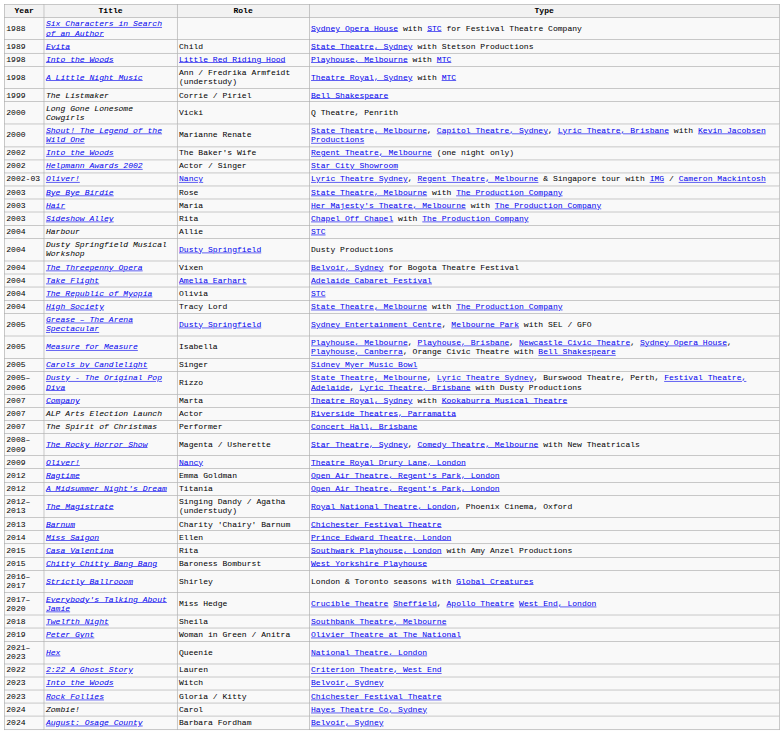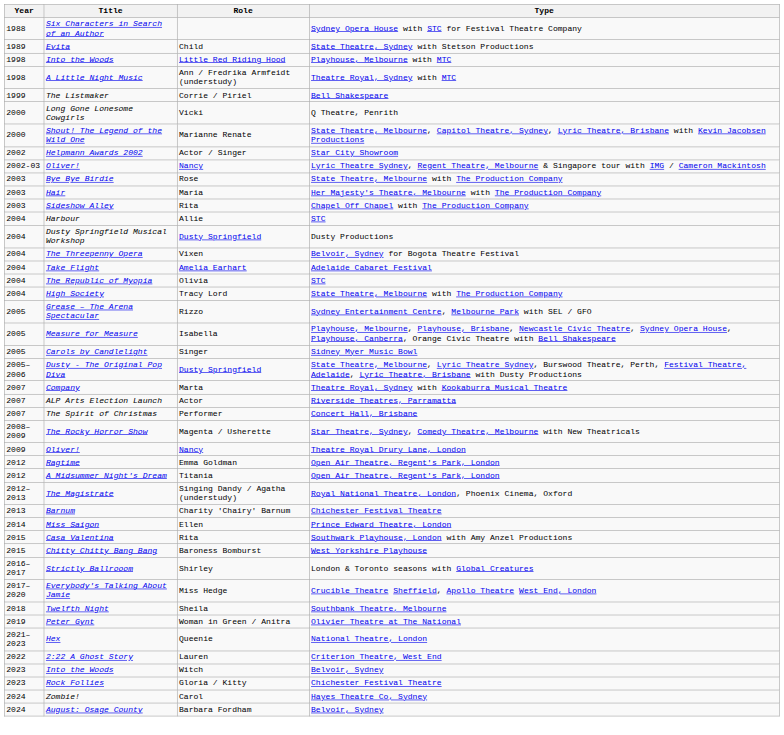 <table class="wikitable">
 <tr>
 <th>Year</th>
 <th>Title</th>
 <th>Role</th>
 <th>Type</th>
 </tr>
 <tr>
 <td>1988</td>
 <td><em><a href='#'>Six Characters in Search of an Author</a></em></td>
 <td></td>
 <td><a href='#'>Sydney Opera House</a> with <a href='#'>STC</a> for Festival Theatre Company</td>
 </tr>
 <tr>
 <td>1989</td>
 <td><em><a href='#'>Evita</a></em></td>
 <td>Child</td>
 <td><a href='#'>State Theatre, Sydney</a> with Stetson Productions</td>
 </tr>
 <tr>
 <td>1998</td>
 <td><em><a href='#'>Into the Woods</a></em></td>
 <td><a href='#'>Little Red Riding Hood</a></td>
 <td><a href='#'>Playhouse, Melbourne</a> with <a href='#'>MTC</a></td>
 </tr>
 <tr>
 <td>1998</td>
 <td><em><a href='#'>A Little Night Music</a></em></td>
 <td>Ann / Fredrika Armfeidt (understudy)</td>
 <td><a href='#'>Theatre Royal, Sydney</a> with <a href='#'>MTC</a></td>
 </tr>
 <tr>
 <td>1999</td>
 <td><em>The Listmaker</em></td>
 <td>Corrie / Piriel</td>
 <td><a href='#'>Bell Shakespeare</a></td>
 </tr>
 <tr>
 <td>2000</td>
 <td><em>Long Gone Lonesome Cowgirls</em></td>
 <td>Vicki</td>
 <td>Q Theatre, Penrith</td>
 </tr>
 <tr>
 <td>2000</td>
 <td><em><a href='#'>Shout! The Legend of the Wild One</a></em></td>
 <td>Marianne Renate</td>
 <td><a href='#'>State Theatre, Melbourne</a>, <a href='#'>Capitol Theatre, Sydney</a>, <a href='#'>Lyric Theatre, Brisbane</a> with <a href='#'>Kevin Jacobsen Productions</a></td>
-</tr>
-<tr>
-<td>2002</td>
-<td><em><a href='#'>Into the Woods</a></em></td>
-<td>The Baker's Wife</td>
-<td><a href='#'>Regent Theatre, Melbourne</a> (one night only)</td>
 </tr>
 <tr>
 <td>2002</td>
 <td><em><a href='#'>Helpmann Awards 2002</a></em></td>
 <td>Actor / Singer</td>
 <td><a href='#'>Star City Showroom</a></td>
 </tr>
 <tr>
 <td>2002-03</td>
 <td><em><a href='#'>Oliver!</a></em></td>
 <td><a href='#'>Nancy</a></td>
 <td><a href='#'>Lyric Theatre Sydney</a>, <a href='#'>Regent Theatre, Melbourne</a> & Singapore tour with <a href='#'>IMG</a> / <a href='#'>Cameron Mackintosh</a></td>
 </tr>
 <tr>
 <td>2003</td>
 <td><em><a href='#'>Bye Bye Birdie</a></em></td>
 <td>Rose</td>
 <td><a href='#'>State Theatre, Melbourne</a> with <a href='#'>The Production Company</a></td>
 </tr>
 <tr>
 <td>2003</td>
 <td><em><a href='#'>Hair</a></em></td>
 <td>Maria</td>
 <td><a href='#'>Her Majesty's Theatre, Melbourne</a> with <a href='#'>The Production Company</a></td>
 </tr>
 <tr>
 <td>2003</td>
 <td><em><a href='#'>Sideshow Alley</a></em></td>
 <td>Rita</td>
 <td><a href='#'>Chapel Off Chapel</a> with <a href='#'>The Production Company</a></td>
 </tr>
 <tr>
 <td>2004</td>
 <td><em>Harbour</em></td>
 <td>Allie</td>
 <td><a href='#'>STC</a></td>
 </tr>
 <tr>
 <td>2004</td>
 <td><em>Dusty Springfield Musical Workshop</em></td>
 <td><a href='#'>Dusty Springfield</a></td>
 <td>Dusty Productions</td>
 </tr>
 <tr>
 <td>2004</td>
 <td><em><a href='#'>The Threepenny Opera</a></em></td>
 <td>Vixen</td>
 <td><a href='#'>Belvoir, Sydney</a> for Bogota Theatre Festival</td>
 </tr>
 <tr>
 <td>2004</td>
 <td><em><a href='#'>Take Flight</a></em></td>
 <td><a href='#'>Amelia Earhart</a></td>
 <td><a href='#'>Adelaide Cabaret Festival</a></td>
 </tr>
 <tr>
 <td>2004</td>
 <td><em><a href='#'>The Republic of Myopia</a></em></td>
 <td>Olivia</td>
 <td><a href='#'>STC</a></td>
 </tr>
 <tr>
 <td>2004</td>
 <td><em><a href='#'>High Society</a></em></td>
 <td>Tracy Lord</td>
 <td><a href='#'>State Theatre, Melbourne</a> with <a href='#'>The Production Company</a></td>
 </tr>
 <tr>
 <td>2005</td>
 <td><em><a href='#'>Grease – The Arena Spectacular</a></em></td>
-<td><a href='#'>Dusty Springfield</a></td>
+<td>Rizzo</td>
 <td><a href='#'>Sydney Entertainment Centre</a>, <a href='#'>Melbourne Park</a> with SEL / GFO</td>
 </tr>
 <tr>
 <td>2005</td>
 <td><em><a href='#'>Measure for Measure</a></em></td>
 <td>Isabella</td>
 <td><a href='#'>Playhouse, Melbourne</a>, <a href='#'>Playhouse, Brisbane</a>, <a href='#'>Newcastle Civic Theatre</a>, <a href='#'>Sydney Opera House</a>, <a href='#'>Playhouse, Canberra</a>, Orange Civic Theatre with <a href='#'>Bell Shakespeare</a></td>
 </tr>
 <tr>
 <td>2005</td>
 <td><em><a href='#'>Carols by Candlelight</a></em></td>
 <td>Singer</td>
 <td><a href='#'>Sidney Myer Music Bowl</a></td>
 </tr>
 <tr>
 <td>2005–2006</td>
 <td><em><a href='#'>Dusty - The Original Pop Diva</a></em></td>
-<td>Rizzo</td>
+<td><a href='#'>Dusty Springfield</a></td>
 <td><a href='#'>State Theatre, Melbourne</a>, <a href='#'>Lyric Theatre Sydney</a>, Burswood Theatre, Perth, <a href='#'>Festival Theatre, Adelaide</a>, <a href='#'>Lyric Theatre, Brisbane</a> with Dusty Productions</td>
 </tr>
 <tr>
 <td>2007</td>
 <td><em><a href='#'>Company</a></em></td>
 <td>Marta</td>
 <td><a href='#'>Theatre Royal, Sydney</a> with <a href='#'>Kookaburra Musical Theatre</a></td>
 </tr>
 <tr>
 <td>2007</td>
 <td><em>ALP Arts Election Launch</em></td>
 <td>Actor</td>
 <td><a href='#'>Riverside Theatres, Parramatta</a></td>
 </tr>
 <tr>
 <td>2007</td>
 <td><em>The Spirit of Christmas</em></td>
 <td>Performer</td>
 <td><a href='#'>Concert Hall, Brisbane</a></td>
 </tr>
 <tr>
 <td>2008–2009</td>
 <td><em><a href='#'>The Rocky Horror Show</a></em></td>
 <td>Magenta / Usherette</td>
 <td><a href='#'>Star Theatre, Sydney</a>, <a href='#'>Comedy Theatre, Melbourne</a> with New Theatricals</td>
 </tr>
 <tr>
 <td>2009</td>
 <td><em><a href='#'>Oliver!</a></em></td>
 <td><a href='#'>Nancy</a></td>
 <td><a href='#'>Theatre Royal Drury Lane, London</a></td>
 </tr>
 <tr>
 <td>2012</td>
 <td><em><a href='#'>Ragtime</a></em></td>
 <td>Emma Goldman</td>
 <td><a href='#'>Open Air Theatre, Regent's Park, London</a></td>
 </tr>
 <tr>
 <td>2012</td>
 <td><em><a href='#'>A Midsummer Night's Dream</a></em></td>
 <td>Titania</td>
 <td><a href='#'>Open Air Theatre, Regent's Park, London</a></td>
 </tr>
 <tr>
 <td>2012–2013</td>
 <td><em><a href='#'>The Magistrate</a></em></td>
 <td>Singing Dandy /  Agatha (understudy)</td>
 <td><a href='#'>Royal National Theatre, London</a>, Phoenix Cinema, Oxford</td>
 </tr>
 <tr>
 <td>2013</td>
 <td><em><a href='#'>Barnum</a></em></td>
 <td>Charity 'Chairy' Barnum</td>
 <td><a href='#'>Chichester Festival Theatre</a></td>
 </tr>
 <tr>
 <td>2014</td>
 <td><em><a href='#'>Miss Saigon</a></em></td>
 <td>Ellen</td>
 <td><a href='#'>Prince Edward Theatre, London</a></td>
 </tr>
 <tr>
 <td>2015</td>
 <td><em><a href='#'>Casa Valentina</a></em></td>
 <td>Rita</td>
 <td><a href='#'>Southwark Playhouse, London</a> with Amy Anzel Productions</td>
 </tr>
 <tr>
 <td>2015</td>
 <td><em><a href='#'>Chitty Chitty Bang Bang</a></em></td>
 <td>Baroness Bomburst</td>
 <td><a href='#'>West Yorkshire Playhouse</a></td>
 </tr>
 <tr>
 <td>2016–2017</td>
 <td><em><a href='#'>Strictly Ballrooom</a></em></td>
 <td>Shirley</td>
 <td>London & Toronto seasons with <a href='#'>Global Creatures</a></td>
 </tr>
 <tr>
 <td>2017–2020</td>
 <td><em><a href='#'>Everybody's Talking About Jamie</a></em></td>
 <td>Miss Hedge</td>
 <td><a href='#'>Crucible Theatre</a> <a href='#'>Sheffield</a>, <a href='#'>Apollo Theatre</a> <a href='#'>West End, London</a></td>
 </tr>
 <tr>
 <td>2018</td>
 <td><em><a href='#'>Twelfth Night</a></em></td>
 <td>Sheila</td>
 <td><a href='#'>Southbank Theatre, Melbourne</a></td>
 </tr>
 <tr>
 <td>2019</td>
 <td><em><a href='#'>Peter Gynt</a></em></td>
 <td>Woman in Green / Anitra</td>
 <td><a href='#'>Olivier Theatre at The National</a></td>
 </tr>
 <tr>
 <td>2021–2023</td>
 <td><em><a href='#'>Hex</a></em></td>
 <td>Queenie</td>
 <td><a href='#'>National Theatre, London</a></td>
 </tr>
 <tr>
 <td>2022</td>
 <td><em><a href='#'>2:22 A Ghost Story</a></em></td>
 <td>Lauren</td>
 <td><a href='#'>Criterion Theatre, West End</a></td>
 </tr>
 <tr>
 <td>2023</td>
 <td><em><a href='#'>Into the Woods</a></em></td>
 <td>Witch</td>
 <td><a href='#'>Belvoir, Sydney</a></td>
 </tr>
 <tr>
 <td>2023</td>
 <td><em><a href='#'>Rock Follies</a></em></td>
 <td>Gloria / Kitty</td>
 <td><a href='#'>Chichester Festival Theatre</a></td>
 </tr>
 <tr>
 <td>2024</td>
 <td><em>Zombie!</em></td>
 <td>Carol</td>
 <td><a href='#'>Hayes Theatre Co, Sydney</a></td>
 </tr>
 <tr>
 <td>2024</td>
 <td><em><a href='#'>August: Osage County</a></em></td>
 <td>Barbara Fordham</td>
 <td><a href='#'>Belvoir, Sydney</a></td>
 </tr>
 </table>
